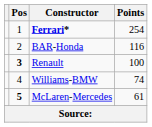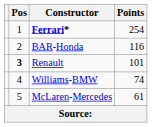 <table class="wikitable" style="font-size: 85%;">
 <tr>
 <th></th>
 <th>Pos</th>
 <th>Constructor</th>
 <th>Points</th>
 </tr>
 <tr>
 <td></td>
 <td align="center">1</td>
 <td> <strong><a href='#'>Ferrari</a>*</strong></td>
 <td align="right">254</td>
 </tr>
 <tr>
 <td></td>
 <td align="center">2</td>
 <td> <a href='#'>BAR</a>-<a href='#'>Honda</a></td>
 <td align="right">116</td>
 </tr>
 <tr>
 <td></td>
 <td align="center"><strong>3</strong></td>
 <td> <a href='#'>Renault</a></td>
-<td align="right">100</td>
+<td align="right">101</td>
 </tr>
 <tr>
 <td></td>
 <td align="center">4</td>
 <td> <a href='#'>Williams</a>-<a href='#'>BMW</a></td>
 <td align="right">74</td>
 </tr>
 <tr>
 <td></td>
-<td align="center"><strong>5</strong></td>
+<td align="center">5</td>
 <td> <a href='#'>McLaren</a>-<a href='#'>Mercedes</a></td>
 <td align="right">61</td>
 </tr>
 <tr>
 <th colspan=4>Source:</th>
 </tr>
 </table>
